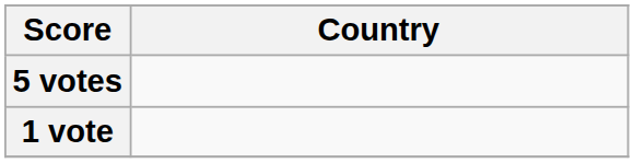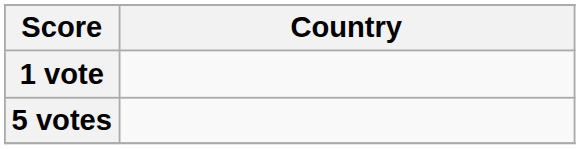 <table class="wikitable">
 <tr>
 </tr>
 <tr>
 <th scope="col">Score</th>
 <th scope="col">Country</th>
 </tr>
 <tr>
-<th scope="row" width=20%>5 votes</th>
+<th scope="row" width=20%>1 vote</th>
 <td></td>
 </tr>
 <tr>
-<th scope="row" width=20%>1 vote</th>
+<th scope="row" width=20%>5 votes</th>
 <td></td>
 </tr>
 <tr>
 </tr>
 </table>
